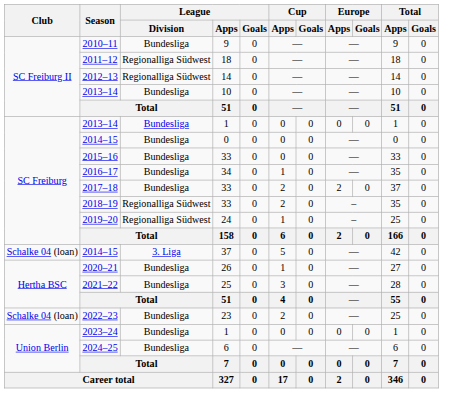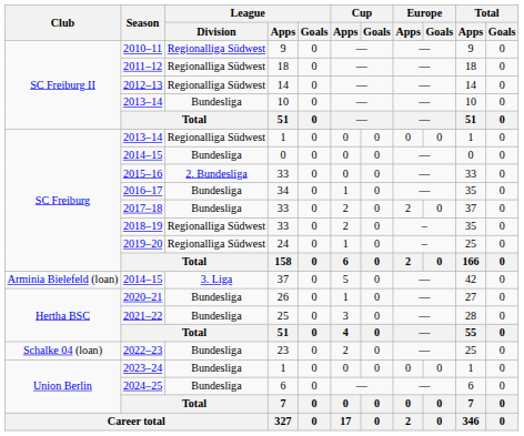 <table class="wikitable" style="text-align:center">
 <tr>
 <th rowspan="2">Club</th>
 <th rowspan="2">Season</th>
 <th colspan="3">League</th>
 <th colspan="2">Cup</th>
 <th colspan="2">Europe</th>
 <th colspan="2">Total</th>
 </tr>
 <tr>
 <th>Division</th>
 <th>Apps</th>
 <th>Goals</th>
 <th>Apps</th>
 <th>Goals</th>
 <th>Apps</th>
 <th>Goals</th>
 <th>Apps</th>
 <th>Goals</th>
 </tr>
 <tr>
 <td rowspan="5"><a href='#'>SC Freiburg II</a></td>
 <td><a href='#'>2010–11</a></td>
-<td>Bundesliga</td>
+<td><a href='#'>Regionalliga Südwest</a></td>
 <td>9</td>
 <td>0</td>
 <td colspan="2">—</td>
 <td colspan="2">—</td>
 <td>9</td>
 <td>0</td>
 </tr>
 <tr>
 <td><a href='#'>2011–12</a></td>
 <td>Regionalliga Südwest</td>
 <td>18</td>
 <td>0</td>
 <td colspan="2">—</td>
 <td colspan="2">—</td>
 <td>18</td>
 <td>0</td>
 </tr>
 <tr>
 <td><a href='#'>2012–13</a></td>
 <td>Regionalliga Südwest</td>
 <td>14</td>
 <td>0</td>
 <td colspan="2">—</td>
 <td colspan="2">—</td>
 <td>14</td>
 <td>0</td>
 </tr>
 <tr>
 <td><a href='#'>2013–14</a></td>
 <td>Bundesliga</td>
 <td>10</td>
 <td>0</td>
 <td colspan="2">—</td>
 <td colspan="2">—</td>
 <td>10</td>
 <td>0</td>
 </tr>
 <tr>
 <th colspan="2">Total</th>
 <th>51</th>
 <th>0</th>
 <th colspan="2">—</th>
 <th colspan="2">—</th>
 <th>51</th>
 <th>0</th>
 </tr>
 <tr>
 <td rowspan="8"><a href='#'>SC Freiburg</a></td>
 <td><a href='#'>2013–14</a></td>
-<td><a href='#'>Bundesliga</a></td>
+<td>Regionalliga Südwest</td>
 <td>1</td>
 <td>0</td>
 <td>0</td>
 <td>0</td>
 <td>0</td>
 <td>0</td>
 <td>1</td>
 <td>0</td>
 </tr>
 <tr>
 <td><a href='#'>2014–15</a></td>
 <td>Bundesliga</td>
 <td>0</td>
 <td>0</td>
 <td>0</td>
 <td>0</td>
 <td colspan="2">—</td>
 <td>0</td>
 <td>0</td>
 </tr>
 <tr>
 <td><a href='#'>2015–16</a></td>
-<td>Bundesliga</td>
+<td><a href='#'>2. Bundesliga</a></td>
 <td>33</td>
 <td>0</td>
 <td>0</td>
 <td>0</td>
 <td colspan="2">—</td>
 <td>33</td>
 <td>0</td>
 </tr>
 <tr>
 <td><a href='#'>2016–17</a></td>
 <td>Bundesliga</td>
 <td>34</td>
 <td>0</td>
 <td>1</td>
 <td>0</td>
 <td colspan="2">—</td>
 <td>35</td>
 <td>0</td>
 </tr>
 <tr>
 <td><a href='#'>2017–18</a></td>
 <td>Bundesliga</td>
 <td>33</td>
 <td>0</td>
 <td>2</td>
 <td>0</td>
 <td>2</td>
 <td>0</td>
 <td>37</td>
 <td>0</td>
 </tr>
 <tr>
 <td><a href='#'>2018–19</a></td>
 <td>Regionalliga Südwest</td>
 <td>33</td>
 <td>0</td>
 <td>2</td>
 <td>0</td>
 <td colspan="2">–</td>
 <td>35</td>
 <td>0</td>
 </tr>
 <tr>
 <td><a href='#'>2019–20</a></td>
 <td>Regionalliga Südwest</td>
 <td>24</td>
 <td>0</td>
 <td>1</td>
 <td>0</td>
 <td colspan="2">–</td>
 <td>25</td>
 <td>0</td>
 </tr>
 <tr>
 <th colspan="2">Total</th>
 <th>158</th>
 <th>0</th>
 <th>6</th>
 <th>0</th>
 <th>2</th>
 <th>0</th>
 <th>166</th>
 <th>0</th>
 </tr>
 <tr>
-<td><a href='#'>Schalke 04</a> (loan)</td>
+<td><a href='#'>Arminia Bielefeld</a> (loan)</td>
 <td><a href='#'>2014–15</a></td>
 <td><a href='#'>3. Liga</a></td>
 <td>37</td>
 <td>0</td>
 <td>5</td>
 <td>0</td>
 <td colspan="2">—</td>
 <td>42</td>
 <td>0</td>
 </tr>
 <tr>
 <td rowspan="3"><a href='#'>Hertha BSC</a></td>
 <td><a href='#'>2020–21</a></td>
 <td>Bundesliga</td>
 <td>26</td>
 <td>0</td>
 <td>1</td>
 <td>0</td>
 <td colspan="2">—</td>
 <td>27</td>
 <td>0</td>
 </tr>
 <tr>
 <td><a href='#'>2021–22</a></td>
 <td>Bundesliga</td>
 <td>25</td>
 <td>0</td>
 <td>3</td>
 <td>0</td>
 <td colspan="2">—</td>
 <td>28</td>
 <td>0</td>
 </tr>
 <tr>
 <th colspan="2">Total</th>
 <th>51</th>
 <th>0</th>
 <th>4</th>
 <th>0</th>
 <th colspan="2">—</th>
 <th>55</th>
 <th>0</th>
 </tr>
 <tr>
 <td><a href='#'>Schalke 04</a> (loan)</td>
 <td><a href='#'>2022–23</a></td>
 <td>Bundesliga</td>
 <td>23</td>
 <td>0</td>
 <td>2</td>
 <td>0</td>
 <td colspan="2">—</td>
 <td>25</td>
 <td>0</td>
 </tr>
 <tr>
 <td rowspan="3"><a href='#'>Union Berlin</a></td>
 <td><a href='#'>2023–24</a></td>
 <td>Bundesliga</td>
 <td>1</td>
 <td>0</td>
 <td>0</td>
 <td>0</td>
 <td>0</td>
 <td>0</td>
 <td>1</td>
 <td>0</td>
 </tr>
 <tr>
 <td><a href='#'>2024–25</a></td>
 <td>Bundesliga</td>
 <td>6</td>
 <td>0</td>
 <td colspan="2">—</td>
 <td colspan="2">—</td>
 <td>6</td>
 <td>0</td>
 </tr>
 <tr>
 <th colspan="2">Total</th>
 <th>7</th>
 <th>0</th>
 <th>0</th>
 <th>0</th>
 <th>0</th>
 <th>0</th>
 <th>7</th>
 <th>0</th>
 </tr>
 <tr>
 <th colspan="3">Career total</th>
 <th>327</th>
 <th>0</th>
 <th>17</th>
 <th>0</th>
 <th>2</th>
 <th>0</th>
 <th>346</th>
 <th>0</th>
 </tr>
 </table>
